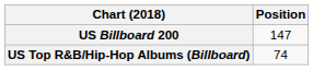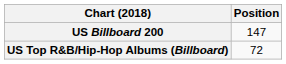 <table class="wikitable sortable plainrowheaders" style="text-align:center">
 <tr>
 <th scope="col">Chart (2018)</th>
 <th scope="col">Position</th>
 </tr>
 <tr>
 <th scope="row">US <em>Billboard</em> 200</th>
 <td>147</td>
 </tr>
 <tr>
 <th scope="row">US Top R&B/Hip-Hop Albums (<em>Billboard</em>)</th>
-<td>74</td>
+<td>72</td>
 </tr>
 </table>
